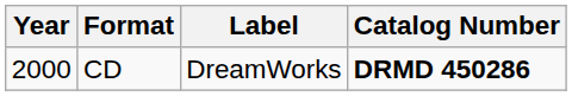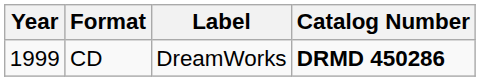 <table class="wikitable">
 <tr>
 <th>Year</th>
 <th>Format</th>
 <th>Label</th>
 <th>Catalog Number</th>
 </tr>
 <tr>
-<td>2000</td>
+<td>1999</td>
 <td>CD</td>
 <td>DreamWorks</td>
 <td><strong>DRMD 450286</strong></td>
 </tr>
 </table>
